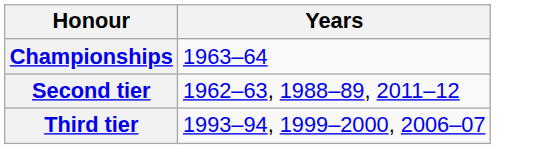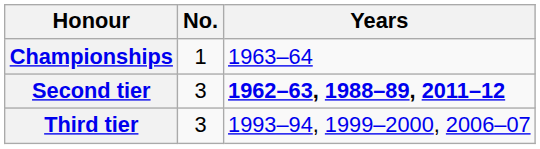 <table class="wikitable plainrowheaders">
 <tr>
 <th scope=col>Honour</th>
+<th scope=col>No.</th>
 <th scope=col>Years</th>
 </tr>
 <tr>
 <th scope=row><a href='#'>Championships</a></th>
+<td align=center>1</td>
 <td><a href='#'>1963–64</a></td>
 </tr>
 <tr>
 <th scope=row><a href='#'>Second tier</a></th>
-<td><a href='#'>1962–63</a>, <a href='#'>1988–89</a>, <a href='#'>2011–12</a></td>
+<td align=center>3</td>
+<td><strong><a href='#'>1962–63</a>, <a href='#'>1988–89</a>, <a href='#'>2011–12</a></strong></td>
 </tr>
 <tr>
 <th scope=row><a href='#'>Third tier</a></th>
+<td align=center>3</td>
 <td><a href='#'>1993–94</a>, <a href='#'>1999–2000</a>, <a href='#'>2006–07</a></td>
 </tr>
 </table>
